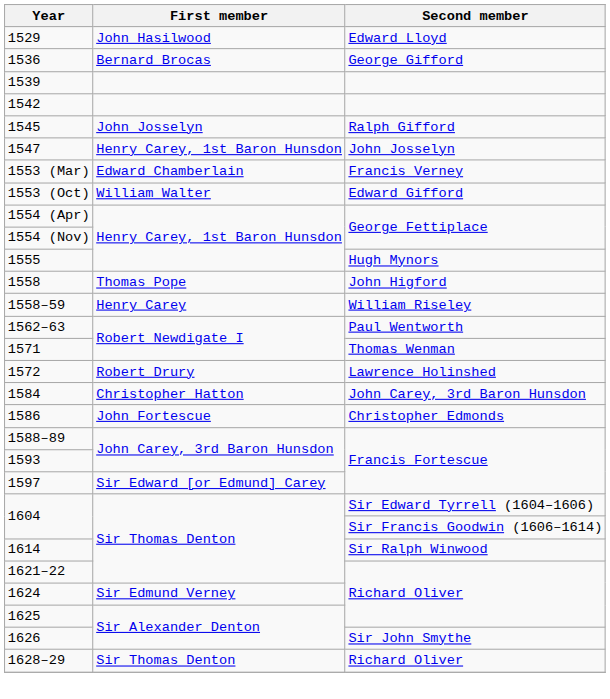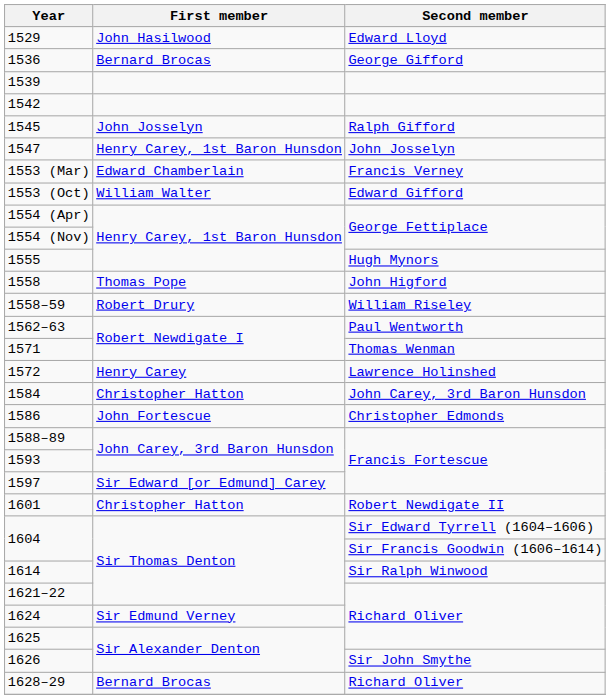 <table class="wikitable">
 <tr>
 <th>Year</th>
 <th>First member</th>
 <th>Second member</th>
 </tr>
 <tr>
 <td>1529</td>
 <td><a href='#'>John Hasilwood</a></td>
 <td><a href='#'>Edward Lloyd</a></td>
 </tr>
 <tr>
 <td>1536</td>
 <td><a href='#'>Bernard Brocas</a></td>
 <td><a href='#'>George Gifford</a></td>
 </tr>
 <tr>
 <td>1539</td>
 <td></td>
 <td></td>
 </tr>
 <tr>
 <td>1542</td>
 <td></td>
 <td></td>
 </tr>
 <tr>
 <td>1545</td>
 <td><a href='#'>John Josselyn</a></td>
 <td><a href='#'>Ralph Gifford</a></td>
 </tr>
 <tr>
 <td>1547</td>
 <td><a href='#'>Henry Carey, 1st Baron Hunsdon</a></td>
 <td><a href='#'>John Josselyn</a></td>
 </tr>
 <tr>
 <td>1553 (Mar)</td>
 <td><a href='#'>Edward Chamberlain</a></td>
 <td><a href='#'>Francis Verney</a></td>
 </tr>
 <tr>
 <td>1553 (Oct)</td>
 <td><a href='#'>William Walter</a></td>
 <td><a href='#'>Edward Gifford</a></td>
 </tr>
 <tr>
 <td>1554 (Apr)</td>
 <td rowspan="3"><a href='#'>Henry Carey, 1st Baron Hunsdon</a></td>
 <td rowspan="2"><a href='#'>George Fettiplace</a></td>
 </tr>
 <tr>
 <td>1554 (Nov)</td>
 </tr>
 <tr>
 <td>1555</td>
 <td><a href='#'>Hugh Mynors</a></td>
 </tr>
 <tr>
 <td>1558</td>
 <td><a href='#'>Thomas Pope</a></td>
 <td><a href='#'>John Higford</a></td>
 </tr>
 <tr>
 <td>1558–59</td>
-<td><a href='#'>Henry Carey</a></td>
+<td><a href='#'>Robert Drury</a></td>
 <td><a href='#'>William Riseley</a></td>
 </tr>
 <tr>
 <td>1562–63</td>
 <td rowspan="2"><a href='#'>Robert Newdigate I</a></td>
 <td><a href='#'>Paul Wentworth</a></td>
 </tr>
 <tr>
 <td>1571</td>
 <td><a href='#'>Thomas Wenman</a></td>
 </tr>
 <tr>
 <td>1572</td>
-<td><a href='#'>Robert Drury</a></td>
+<td><a href='#'>Henry Carey</a></td>
 <td><a href='#'>Lawrence Holinshed</a></td>
 </tr>
 <tr>
 <td>1584</td>
 <td><a href='#'>Christopher Hatton</a></td>
 <td><a href='#'>John Carey, 3rd Baron Hunsdon</a></td>
 </tr>
 <tr>
 <td>1586</td>
 <td><a href='#'>John Fortescue</a></td>
 <td><a href='#'>Christopher Edmonds</a></td>
 </tr>
 <tr>
 <td>1588–89</td>
 <td rowspan="2"><a href='#'>John Carey, 3rd Baron Hunsdon</a></td>
 <td rowspan="3"><a href='#'>Francis Fortescue</a></td>
 </tr>
 <tr>
 <td>1593</td>
 </tr>
 <tr>
 <td>1597</td>
 <td><a href='#'>Sir Edward [or Edmund] Carey</a></td>
+</tr>
+<tr>
+<td>1601</td>
+<td><a href='#'>Christopher Hatton</a></td>
+<td><a href='#'>Robert Newdigate II</a></td>
 </tr>
 <tr>
 <td rowspan="2">1604</td>
 <td rowspan="4"><a href='#'>Sir Thomas Denton</a></td>
 <td><a href='#'>Sir Edward Tyrrell</a> (1604–1606)</td>
 </tr>
 <tr>
 <td><a href='#'>Sir Francis Goodwin</a> (1606–1614)</td>
 </tr>
 <tr>
 <td>1614</td>
 <td><a href='#'>Sir Ralph Winwood</a></td>
 </tr>
 <tr>
 <td>1621–22</td>
 <td rowspan="3"><a href='#'>Richard Oliver</a></td>
 </tr>
 <tr>
 <td>1624</td>
 <td><a href='#'>Sir Edmund Verney</a></td>
 </tr>
 <tr>
 <td>1625</td>
 <td rowspan="2"><a href='#'>Sir Alexander Denton</a></td>
 </tr>
 <tr>
 <td>1626</td>
 <td><a href='#'>Sir John Smythe</a></td>
 </tr>
 <tr>
 <td>1628–29</td>
-<td><a href='#'>Sir Thomas Denton</a></td>
+<td><a href='#'>Bernard Brocas</a></td>
 <td><a href='#'>Richard Oliver</a></td>
 </tr>
 <tr>
 </tr>
 </table>
